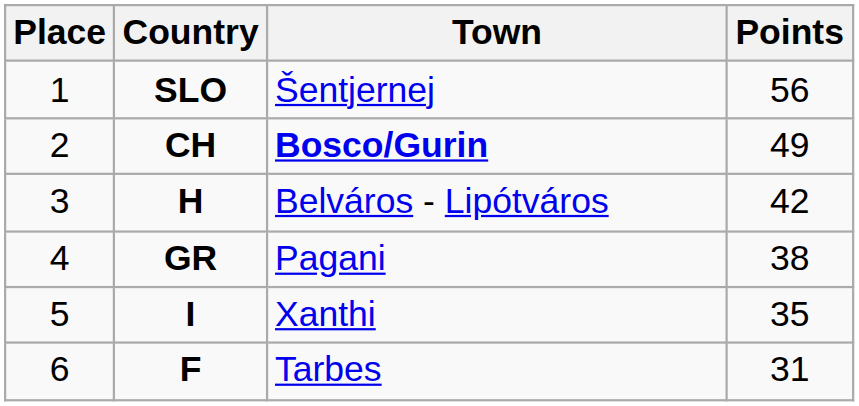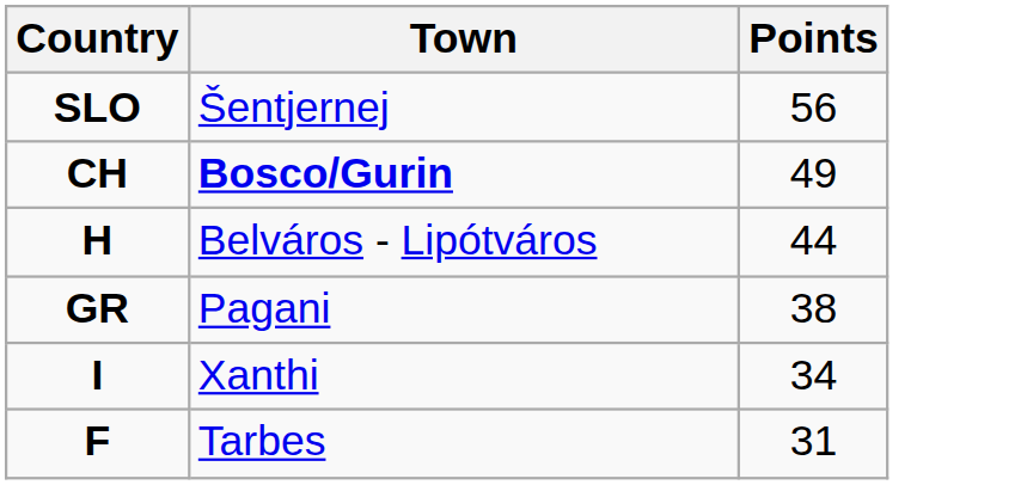 <table class="wikitable" style="text-align;">
 <tr>
-<th width="25">Place</th>
 <th width="25">Country</th>
 <th width="200">Town</th>
 <th width="25">Points</th>
 </tr>
 <tr>
-<td align="center">1</td>
 <td align="center"><strong>SLO</strong></td>
 <td align="left"><a href='#'>Šentjernej</a></td>
 <td align="center">56</td>
 </tr>
 <tr>
-<td align="center">2</td>
 <td align="center"><strong>CH</strong></td>
 <td align="left"><strong><a href='#'>Bosco/Gurin</a></strong></td>
 <td align="center">49</td>
 </tr>
 <tr>
-<td align="center">3</td>
 <td align="center"><strong>H</strong></td>
 <td align="left"><a href='#'>Belváros</a> - <a href='#'>Lipótváros</a></td>
-<td align="center">42</td>
+<td align="center">44</td>
 </tr>
 <tr>
-<td align="center">4</td>
 <td align="center"><strong>GR</strong></td>
 <td align="left"><a href='#'>Pagani</a></td>
 <td align="center">38</td>
 </tr>
 <tr>
-<td align="center">5</td>
 <td align="center"><strong>I</strong></td>
 <td align="left"><a href='#'>Xanthi</a></td>
-<td align="center">35</td>
+<td align="center">34</td>
 </tr>
 <tr>
-<td align="center">6</td>
 <td align="center"><strong>F</strong></td>
 <td align="left"><a href='#'>Tarbes</a></td>
 <td align="center">31</td>
 </tr>
 </table>
